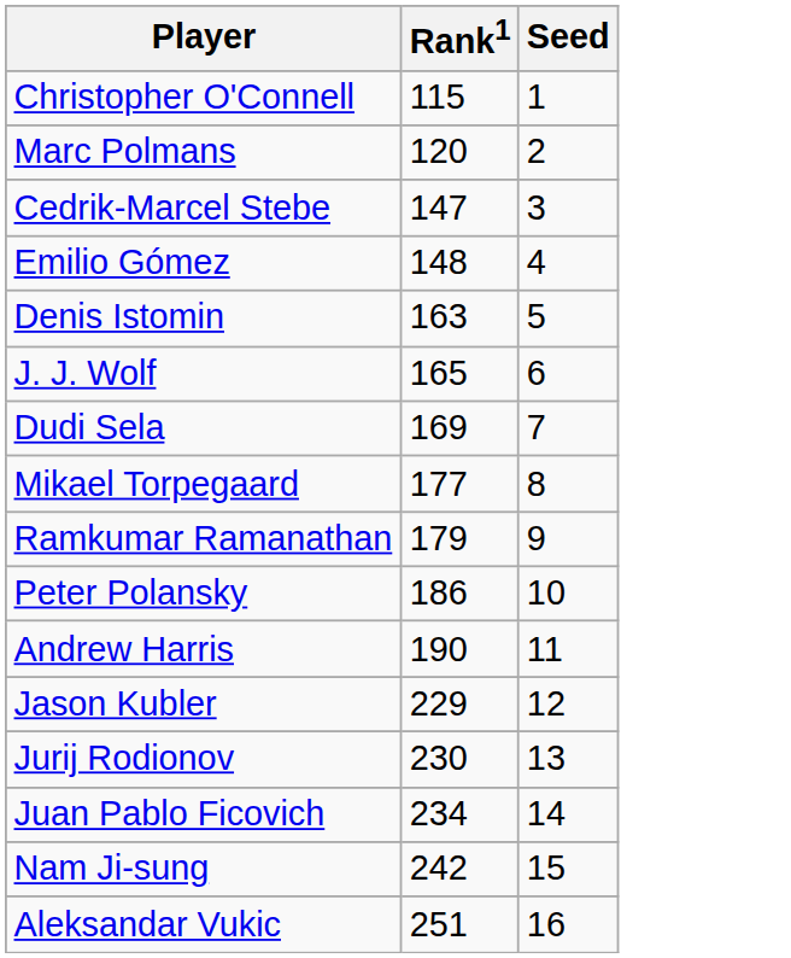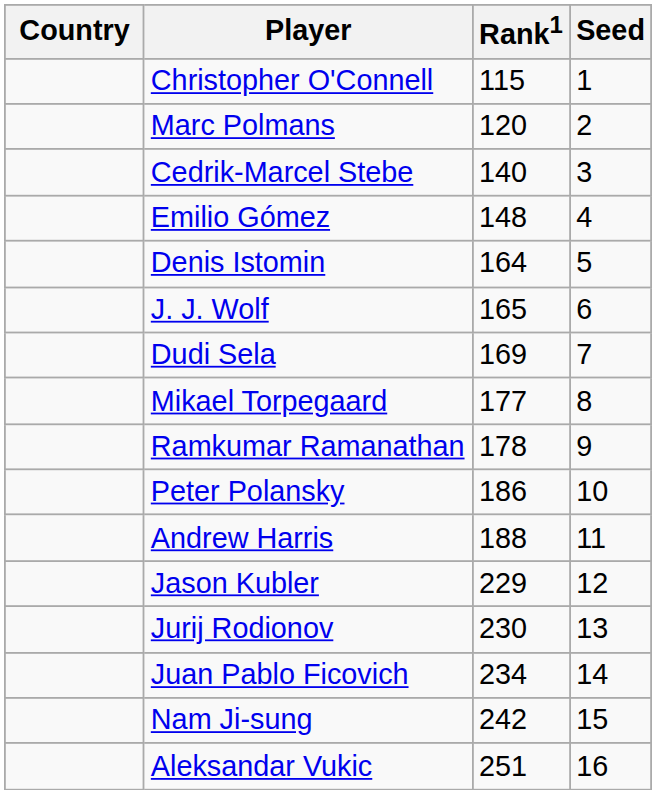 <table class="sortable wikitable">
 <tr>
+<th width="70">Country</th>
 <th width="175">Player</th>
 <th>Rank<sup>1</sup></th>
 <th>Seed</th>
 </tr>
 <tr>
+<td></td>
 <td><a href='#'>Christopher O'Connell</a></td>
 <td>115</td>
 <td>1</td>
 </tr>
 <tr>
+<td></td>
 <td><a href='#'>Marc Polmans</a></td>
 <td>120</td>
 <td>2</td>
 </tr>
 <tr>
+<td></td>
 <td><a href='#'>Cedrik-Marcel Stebe</a></td>
-<td>147</td>
+<td>140</td>
 <td>3</td>
 </tr>
 <tr>
+<td></td>
 <td><a href='#'>Emilio Gómez</a></td>
 <td>148</td>
 <td>4</td>
 </tr>
 <tr>
+<td></td>
 <td><a href='#'>Denis Istomin</a></td>
-<td>163</td>
+<td>164</td>
 <td>5</td>
 </tr>
 <tr>
+<td></td>
 <td><a href='#'>J. J. Wolf</a></td>
 <td>165</td>
 <td>6</td>
 </tr>
 <tr>
+<td></td>
 <td><a href='#'>Dudi Sela</a></td>
 <td>169</td>
 <td>7</td>
 </tr>
 <tr>
+<td></td>
 <td><a href='#'>Mikael Torpegaard</a></td>
 <td>177</td>
 <td>8</td>
 </tr>
 <tr>
+<td></td>
 <td><a href='#'>Ramkumar Ramanathan</a></td>
-<td>179</td>
+<td>178</td>
 <td>9</td>
 </tr>
 <tr>
+<td></td>
 <td><a href='#'>Peter Polansky</a></td>
 <td>186</td>
 <td>10</td>
 </tr>
 <tr>
+<td></td>
 <td><a href='#'>Andrew Harris</a></td>
-<td>190</td>
+<td>188</td>
 <td>11</td>
 </tr>
 <tr>
+<td></td>
 <td><a href='#'>Jason Kubler</a></td>
 <td>229</td>
 <td>12</td>
 </tr>
 <tr>
+<td></td>
 <td><a href='#'>Jurij Rodionov</a></td>
 <td>230</td>
 <td>13</td>
 </tr>
 <tr>
+<td></td>
 <td><a href='#'>Juan Pablo Ficovich</a></td>
 <td>234</td>
 <td>14</td>
 </tr>
 <tr>
+<td></td>
 <td><a href='#'>Nam Ji-sung</a></td>
 <td>242</td>
 <td>15</td>
 </tr>
 <tr>
+<td></td>
 <td><a href='#'>Aleksandar Vukic</a></td>
 <td>251</td>
 <td>16</td>
 </tr>
 </table>
